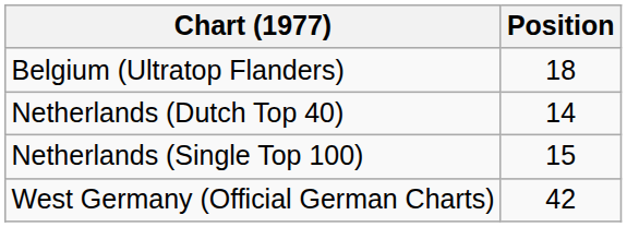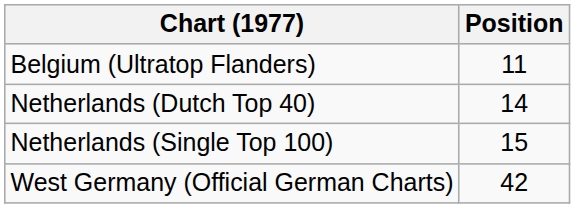 <table class="wikitable sortable plainrowheaders">
 <tr>
 <th scope="col">Chart (1977)</th>
 <th scope="col">Position</th>
 </tr>
 <tr>
 <td>Belgium (Ultratop Flanders)</td>
-<td align="center">18</td>
+<td align="center">11</td>
 </tr>
 <tr>
 <td>Netherlands (Dutch Top 40)</td>
 <td align="center">14</td>
 </tr>
 <tr>
 <td>Netherlands (Single Top 100)</td>
 <td align="center">15</td>
 </tr>
 <tr>
 <td>West Germany (Official German Charts)</td>
 <td align="center">42</td>
 </tr>
 </table>
